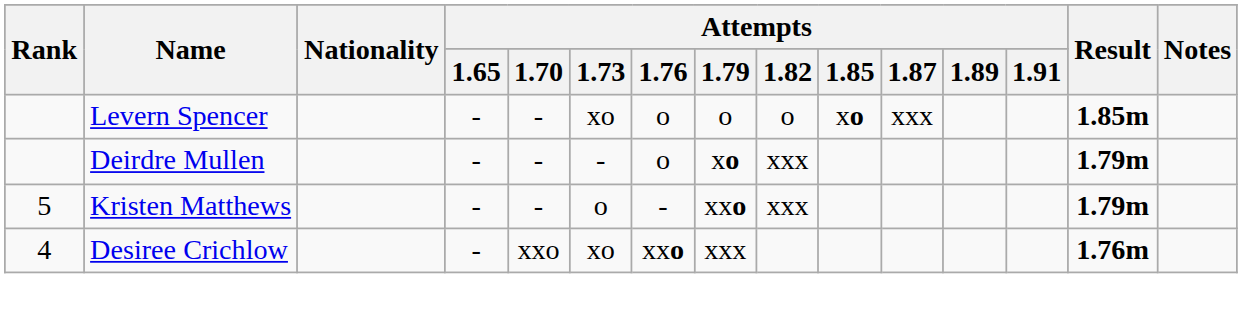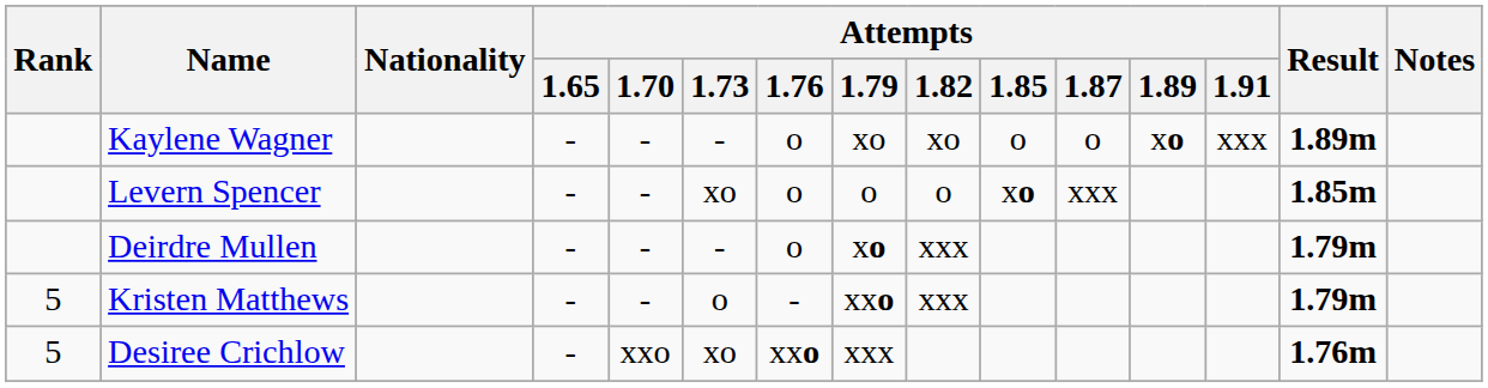 <table class="wikitable sortable" style="text-align:center">
 <tr>
 <th rowspan=2>Rank</th>
 <th rowspan=2>Name</th>
 <th rowspan=2>Nationality</th>
 <th colspan=10>Attempts</th>
 <th rowspan=2>Result</th>
 <th rowspan=2>Notes</th>
 </tr>
 <tr>
 <th>1.65</th>
 <th>1.70</th>
 <th>1.73</th>
 <th>1.76</th>
 <th>1.79</th>
 <th>1.82</th>
 <th>1.85</th>
 <th>1.87</th>
 <th>1.89</th>
 <th>1.91</th>
+</tr>
+<tr>
+<td align=center></td>
+<td align=left><a href='#'>Kaylene Wagner</a></td>
+<td align=left></td>
+<td>-</td>
+<td>-</td>
+<td>-</td>
+<td>o</td>
+<td>xo</td>
+<td>xo</td>
+<td>o</td>
+<td>o</td>
+<td>x<strong>o</strong></td>
+<td>xxx</td>
+<td><strong>1.89m</strong></td>
+<td></td>
 </tr>
 <tr>
 <td align=center></td>
 <td align=left><a href='#'>Levern Spencer</a></td>
 <td align=left></td>
 <td>-</td>
 <td>-</td>
 <td>xo</td>
 <td>o</td>
 <td>o</td>
 <td>o</td>
 <td>x<strong>o</strong></td>
 <td>xxx</td>
 <td></td>
 <td></td>
 <td><strong>1.85m</strong></td>
 <td></td>
 </tr>
 <tr>
 <td align=center></td>
 <td align=left><a href='#'>Deirdre Mullen</a></td>
 <td align=left></td>
 <td>-</td>
 <td>-</td>
 <td>-</td>
 <td>o</td>
 <td>x<strong>o</strong></td>
 <td>xxx</td>
 <td></td>
 <td></td>
 <td></td>
 <td></td>
 <td><strong>1.79m</strong></td>
 <td></td>
 </tr>
 <tr>
 <td align=center>5</td>
 <td align=left><a href='#'>Kristen Matthews</a></td>
 <td align=left></td>
 <td>-</td>
 <td>-</td>
 <td>o</td>
 <td>-</td>
 <td>xx<strong>o</strong></td>
 <td>xxx</td>
 <td></td>
 <td></td>
 <td></td>
 <td></td>
 <td><strong>1.79m</strong></td>
 <td></td>
 </tr>
 <tr>
-<td align=center>4</td>
+<td align=center>5</td>
 <td align=left><a href='#'>Desiree Crichlow</a></td>
 <td align=left></td>
 <td>-</td>
 <td>xxo</td>
 <td>xo</td>
 <td>xx<strong>o</strong></td>
 <td>xxx</td>
 <td></td>
 <td></td>
 <td></td>
 <td></td>
 <td></td>
 <td><strong>1.76m</strong></td>
 <td></td>
 </tr>
 </table>
